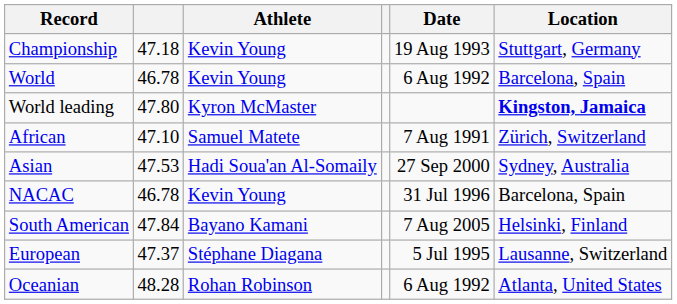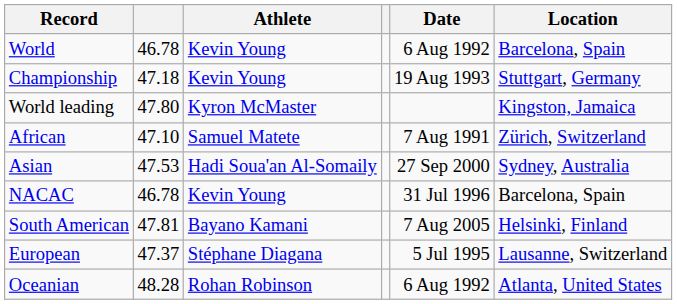 <table class="wikitable">
 <tr>
 <th>Record</th>
 <th></th>
 <th>Athlete</th>
 <th></th>
 <th>Date</th>
 <th>Location</th>
 </tr>
 <tr>
+<td><a href='#'>World</a></td>
+<td>46.78</td>
+<td><a href='#'>Kevin Young</a></td>
+<td></td>
+<td align=right>6 Aug 1992</td>
+<td><a href='#'>Barcelona</a>, <a href='#'>Spain</a></td>
+</tr>
+<tr>
 <td><a href='#'>Championship</a></td>
 <td>47.18</td>
 <td><a href='#'>Kevin Young</a></td>
 <td></td>
 <td align=right>19 Aug 1993</td>
 <td><a href='#'>Stuttgart</a>, <a href='#'>Germany</a></td>
 </tr>
 <tr>
-<td><a href='#'>World</a></td>
-<td>46.78</td>
-<td><a href='#'>Kevin Young</a></td>
-<td></td>
-<td align=right>6 Aug 1992</td>
-<td><a href='#'>Barcelona</a>, <a href='#'>Spain</a></td>
-</tr>
-<tr>
 <td>World leading</td>
 <td>47.80</td>
 <td><a href='#'>Kyron McMaster</a></td>
 <td></td>
 <td align=right></td>
-<td><strong><a href='#'>Kingston, Jamaica</a></strong></td>
+<td><a href='#'>Kingston, Jamaica</a></td>
 </tr>
 <tr>
 <td><a href='#'>African</a></td>
 <td>47.10</td>
 <td><a href='#'>Samuel Matete</a></td>
 <td></td>
 <td align=right>7 Aug 1991</td>
 <td><a href='#'>Zürich</a>, <a href='#'>Switzerland</a></td>
 </tr>
 <tr>
 <td><a href='#'>Asian</a></td>
 <td>47.53</td>
 <td><a href='#'>Hadi Soua'an Al-Somaily</a></td>
 <td></td>
 <td align=right>27 Sep 2000</td>
 <td><a href='#'>Sydney</a>, <a href='#'>Australia</a></td>
 </tr>
 <tr>
 <td><a href='#'>NACAC</a></td>
 <td>46.78</td>
 <td><a href='#'>Kevin Young</a></td>
 <td></td>
 <td align=right>31 Jul 1996</td>
 <td>Barcelona, Spain</td>
 </tr>
 <tr>
 <td><a href='#'>South American</a></td>
-<td>47.84</td>
+<td>47.81</td>
 <td><a href='#'>Bayano Kamani</a></td>
 <td></td>
 <td align=right>7 Aug 2005</td>
 <td><a href='#'>Helsinki</a>, <a href='#'>Finland</a></td>
 </tr>
 <tr>
 <td><a href='#'>European</a></td>
 <td>47.37</td>
 <td><a href='#'>Stéphane Diagana</a></td>
 <td></td>
 <td align=right>5 Jul 1995</td>
 <td><a href='#'>Lausanne</a>, Switzerland</td>
 </tr>
 <tr>
 <td><a href='#'>Oceanian</a></td>
 <td>48.28</td>
 <td><a href='#'>Rohan Robinson</a></td>
 <td></td>
 <td align=right>6 Aug 1992</td>
 <td><a href='#'>Atlanta</a>, <a href='#'>United States</a></td>
 </tr>
 </table>
